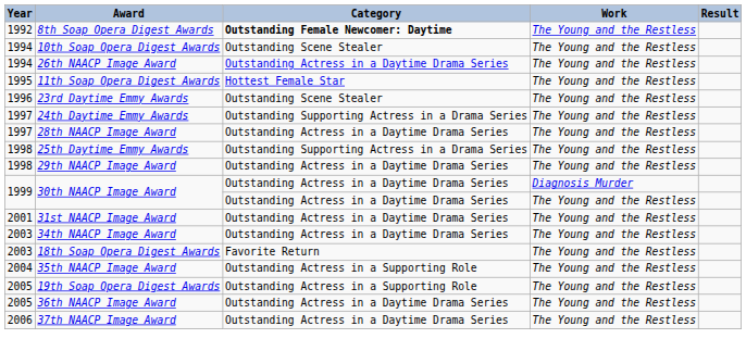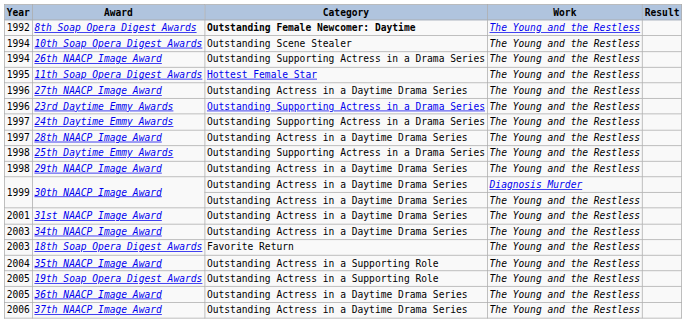 <table class="wikitable sortable">
 <tr>
 <th style="background:#B0C4DE;">Year</th>
 <th style="background:#B0C4DE;">Award</th>
 <th style="background:#B0C4DE;">Category</th>
 <th style="background:#B0C4DE;">Work</th>
 <th style="background:#B0C4DE;">Result</th>
 </tr>
 <tr>
 <td>1992</td>
 <td><em><a href='#'>8th Soap Opera Digest Awards</a></em></td>
 <td><strong>Outstanding Female Newcomer: Daytime</strong></td>
 <td><em><a href='#'>The Young and the Restless</a></em></td>
 <td></td>
 </tr>
 <tr>
 <td>1994</td>
 <td><em><a href='#'>10th Soap Opera Digest Awards</a></em></td>
 <td>Outstanding Scene Stealer</td>
 <td><em>The Young and the Restless</em></td>
 <td></td>
 </tr>
 <tr>
 <td>1994</td>
 <td><em><a href='#'>26th NAACP Image Award</a></em></td>
-<td><a href='#'>Outstanding Actress in a Daytime Drama Series</a></td>
+<td>Outstanding Supporting Actress in a Drama Series</td>
 <td><em>The Young and the Restless</em></td>
 <td></td>
 </tr>
 <tr>
 <td>1995</td>
 <td><em><a href='#'>11th Soap Opera Digest Awards</a></em></td>
 <td><a href='#'>Hottest Female Star</a></td>
 <td><em>The Young and the Restless</em></td>
 <td></td>
 </tr>
 <tr>
 <td>1996</td>
+<td><em><a href='#'>27th NAACP Image Award</a></em></td>
+<td>Outstanding Actress in a Daytime Drama Series</td>
+<td><em>The Young and the Restless</em></td>
+<td></td>
+</tr>
+<tr>
+<td>1996</td>
 <td><em><a href='#'>23rd Daytime Emmy Awards</a></em></td>
-<td>Outstanding Scene Stealer</td>
+<td><a href='#'>Outstanding Supporting Actress in a Drama Series</a></td>
 <td><em>The Young and the Restless</em></td>
 <td></td>
 </tr>
 <tr>
 <td>1997</td>
 <td><em><a href='#'>24th Daytime Emmy Awards</a></em></td>
 <td>Outstanding Supporting Actress in a Drama Series</td>
 <td><em>The Young and the Restless</em></td>
 <td></td>
 </tr>
 <tr>
 <td>1997</td>
 <td><em><a href='#'>28th NAACP Image Award</a></em></td>
 <td>Outstanding Actress in a Daytime Drama Series</td>
 <td><em>The Young and the Restless</em></td>
 <td></td>
 </tr>
 <tr>
 <td>1998</td>
 <td><em><a href='#'>25th Daytime Emmy Awards</a></em></td>
 <td>Outstanding Supporting Actress in a Drama Series</td>
 <td><em>The Young and the Restless</em></td>
 <td></td>
 </tr>
 <tr>
 <td>1998</td>
 <td><em><a href='#'>29th NAACP Image Award</a></em></td>
 <td>Outstanding Actress in a Daytime Drama Series</td>
 <td><em>The Young and the Restless</em></td>
 <td></td>
 </tr>
 <tr>
 <td rowspan="2">1999</td>
 <td rowspan="2"><em><a href='#'>30th NAACP Image Award</a></em></td>
 <td>Outstanding Actress in a Daytime Drama Series</td>
 <td><em><a href='#'>Diagnosis Murder</a></em></td>
 <td></td>
 </tr>
 <tr>
 <td>Outstanding Actress in a Daytime Drama Series</td>
 <td><em>The Young and the Restless</em></td>
 <td></td>
 </tr>
 <tr>
 <td>2001</td>
 <td><em><a href='#'>31st NAACP Image Award</a></em></td>
 <td>Outstanding Actress in a Daytime Drama Series</td>
 <td><em>The Young and the Restless</em></td>
 <td></td>
 </tr>
 <tr>
 <td>2003</td>
 <td><em><a href='#'>34th NAACP Image Award</a></em></td>
 <td>Outstanding Actress in a Daytime Drama Series</td>
 <td><em>The Young and the Restless</em></td>
 <td></td>
 </tr>
 <tr>
 <td>2003</td>
 <td><em><a href='#'>18th Soap Opera Digest Awards</a></em></td>
 <td>Favorite Return</td>
 <td><em>The Young and the Restless</em></td>
 <td></td>
 </tr>
 <tr>
 <td>2004</td>
 <td><em><a href='#'>35th NAACP Image Award</a></em></td>
 <td>Outstanding Actress in a Supporting Role</td>
 <td><em>The Young and the Restless</em></td>
 <td></td>
 </tr>
 <tr>
 <td>2005</td>
 <td><em><a href='#'>19th Soap Opera Digest Awards</a></em></td>
 <td>Outstanding Actress in a Supporting Role</td>
 <td><em>The Young and the Restless</em></td>
 <td></td>
 </tr>
 <tr>
 <td>2005</td>
 <td><em><a href='#'>36th NAACP Image Award</a></em></td>
 <td>Outstanding Actress in a Daytime Drama Series</td>
 <td><em>The Young and the Restless</em></td>
 <td></td>
 </tr>
 <tr>
 <td>2006</td>
 <td><em><a href='#'>37th NAACP Image Award</a></em></td>
 <td>Outstanding Actress in a Daytime Drama Series</td>
 <td><em>The Young and the Restless</em></td>
 <td></td>
 </tr>
 </table>
